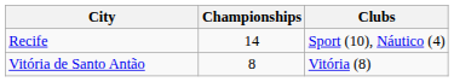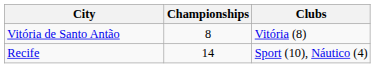 <table class="wikitable">
 <tr>
 <th style="width:200px">City</th>
 <th>Championships</th>
 <th>Clubs</th>
 </tr>
 <tr>
+<td> <a href='#'>Vitória de Santo Antão</a></td>
+<td align="center">8</td>
+<td><a href='#'>Vitória</a> (8)</td>
+</tr>
+<tr>
 <td> <a href='#'>Recife</a></td>
 <td align="center">14</td>
 <td><a href='#'>Sport</a> (10), <a href='#'>Náutico</a> (4)</td>
 </tr>
-<tr>
-<td> <a href='#'>Vitória de Santo Antão</a></td>
-<td align="center">8</td>
-<td><a href='#'>Vitória</a> (8)</td>
-</tr>
 </table>
